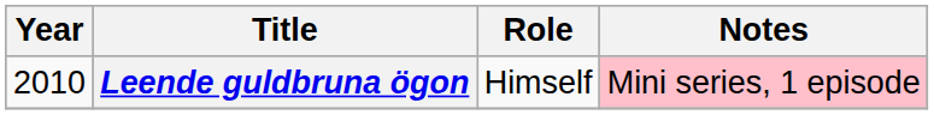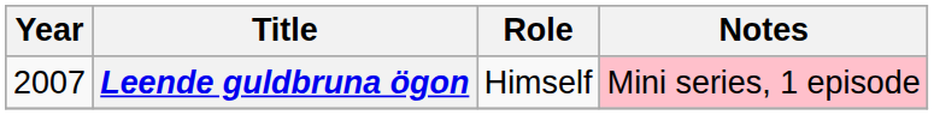 <table class="wikitable sortable plainrowheaders">
 <tr>
 <th scope="col">Year</th>
 <th scope="col">Title</th>
 <th scope="col">Role</th>
 <th scope="col" class="unsortable">Notes</th>
 </tr>
 <tr>
-<td style="text-align:center;">2010</td>
+<td style="text-align:center;">2007</td>
 <th scope="row"><em><a href='#'>Leende guldbruna ögon</a></em></th>
 <td>Himself</td>
 <td style="background: pink;">Mini series, 1 episode</td>
 </tr>
 <tr>
 </tr>
 </table>
